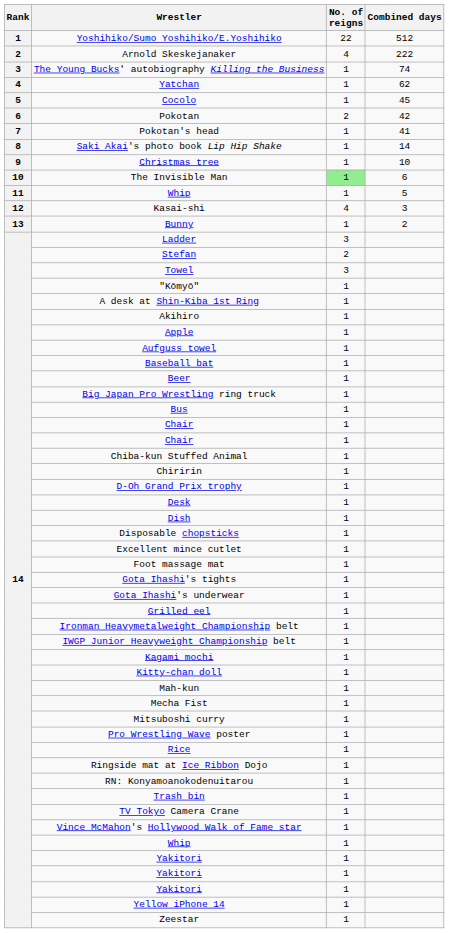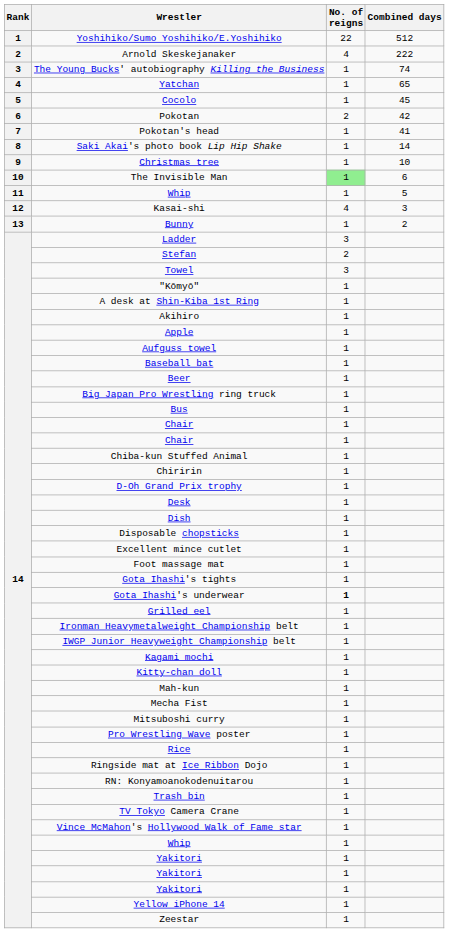 <table class="wikitable sortable" style="text-align: center">
 <tr>
 <th>Rank</th>
 <th>Wrestler</th>
 <th>No. of<br>reigns</th>
 <th>Combined days</th>
 </tr>
 <tr>
 <th>1</th>
 <td><a href='#'>Yoshihiko/Sumo Yoshihiko/E.Yoshihiko</a></td>
 <td>22</td>
 <td>512</td>
 </tr>
 <tr>
 <th>2</th>
 <td>Arnold Skeskejanaker</td>
 <td>4</td>
 <td>222</td>
 </tr>
 <tr>
 <th>3</th>
 <td><a href='#'>The Young Bucks</a>' autobiography <em><a href='#'>Killing the Business</a></em></td>
 <td>1</td>
 <td>74</td>
 </tr>
 <tr>
 <th>4</th>
 <td><a href='#'>Yatchan</a></td>
 <td>1</td>
-<td>62</td>
+<td>65</td>
 </tr>
 <tr>
 <th>5</th>
 <td><a href='#'>Cocolo</a></td>
 <td>1</td>
 <td>45</td>
 </tr>
 <tr>
 <th>6</th>
 <td>Pokotan</td>
 <td>2</td>
 <td>42</td>
 </tr>
 <tr>
 <th>7</th>
 <td>Pokotan's head</td>
 <td>1</td>
 <td>41</td>
 </tr>
 <tr>
 <th>8</th>
 <td><a href='#'>Saki Akai</a>'s photo book <em>Lip Hip Shake</em></td>
 <td>1</td>
 <td>14</td>
 </tr>
 <tr>
 <th>9</th>
 <td><a href='#'>Christmas tree</a></td>
 <td>1</td>
 <td>10</td>
 </tr>
 <tr>
 <th>10</th>
 <td>The Invisible Man</td>
 <td style="background: lightgreen;">1</td>
 <td>6</td>
 </tr>
 <tr>
 <th>11</th>
 <td><a href='#'>Whip </a></td>
 <td>1</td>
 <td>5</td>
 </tr>
 <tr>
 <th>12</th>
 <td>Kasai-shi</td>
 <td>4</td>
 <td>3</td>
 </tr>
 <tr>
 <th>13</th>
 <td><a href='#'>Bunny</a></td>
 <td>1</td>
 <td>2</td>
 </tr>
 <tr>
 <th rowspan=45>14</th>
 <td><a href='#'>Ladder</a></td>
 <td>3</td>
 <td></td>
 </tr>
 <tr>
 <td><a href='#'>Stefan</a></td>
 <td>2</td>
 <td></td>
 </tr>
 <tr>
 <td><a href='#'>Towel</a></td>
 <td>3</td>
 <td></td>
 </tr>
 <tr>
 <td>"Kōmyō"</td>
 <td>1</td>
 <td></td>
 </tr>
 <tr>
 <td>A desk at <a href='#'>Shin-Kiba 1st Ring</a></td>
 <td>1</td>
 <td></td>
 </tr>
 <tr>
 <td>Akihiro</td>
 <td>1</td>
 <td></td>
 </tr>
 <tr>
 <td><a href='#'>Apple</a></td>
 <td>1</td>
 <td></td>
 </tr>
 <tr>
 <td><a href='#'>Aufguss towel</a></td>
 <td>1</td>
 <td></td>
 </tr>
 <tr>
 <td><a href='#'>Baseball bat</a></td>
 <td>1</td>
 <td></td>
 </tr>
 <tr>
 <td><a href='#'>Beer</a></td>
 <td>1</td>
 <td></td>
 </tr>
 <tr>
 <td><a href='#'>Big Japan Pro Wrestling</a> ring truck</td>
 <td>1</td>
 <td></td>
 </tr>
 <tr>
 <td><a href='#'>Bus</a></td>
 <td>1</td>
 <td></td>
 </tr>
 <tr>
 <td><a href='#'>Chair</a></td>
 <td>1</td>
 <td></td>
 </tr>
 <tr>
 <td><a href='#'>Chair </a></td>
 <td>1</td>
 <td></td>
 </tr>
 <tr>
 <td>Chiba-kun Stuffed Animal</td>
 <td>1</td>
 <td></td>
 </tr>
 <tr>
 <td>Chiririn</td>
 <td>1</td>
 <td></td>
 </tr>
 <tr>
 <td><a href='#'>D-Oh Grand Prix trophy</a></td>
 <td>1</td>
 <td></td>
 </tr>
 <tr>
 <td><a href='#'>Desk</a></td>
 <td>1</td>
 <td></td>
 </tr>
 <tr>
 <td><a href='#'>Dish</a></td>
 <td>1</td>
 <td></td>
 </tr>
 <tr>
 <td>Disposable <a href='#'>chopsticks</a></td>
 <td>1</td>
 <td></td>
 </tr>
 <tr>
 <td>Excellent mince cutlet</td>
 <td>1</td>
 <td></td>
 </tr>
 <tr>
 <td>Foot massage mat</td>
 <td>1</td>
 <td></td>
 </tr>
 <tr>
 <td><a href='#'>Gota Ihashi</a>'s tights</td>
 <td>1</td>
 <td></td>
 </tr>
 <tr>
 <td><a href='#'>Gota Ihashi</a>'s underwear</td>
-<td>1</td>
+<td><strong>1</strong></td>
 <td></td>
 </tr>
 <tr>
 <td><a href='#'>Grilled eel</a></td>
 <td>1</td>
 <td></td>
 </tr>
 <tr>
 <td><a href='#'>Ironman Heavymetalweight Championship</a> belt</td>
 <td>1</td>
 <td></td>
 </tr>
 <tr>
 <td><a href='#'>IWGP Junior Heavyweight Championship</a> belt</td>
 <td>1</td>
 <td></td>
 </tr>
 <tr>
 <td><a href='#'>Kagami mochi</a></td>
 <td>1</td>
 <td></td>
 </tr>
 <tr>
 <td><a href='#'>Kitty-chan doll</a></td>
 <td>1</td>
 <td></td>
 </tr>
 <tr>
 <td>Mah-kun</td>
 <td>1</td>
 <td></td>
 </tr>
 <tr>
 <td>Mecha Fist</td>
 <td>1</td>
 <td></td>
 </tr>
 <tr>
 <td>Mitsuboshi curry</td>
 <td>1</td>
 <td></td>
 </tr>
 <tr>
 <td><a href='#'>Pro Wrestling Wave</a> poster</td>
 <td>1</td>
 <td></td>
 </tr>
 <tr>
 <td><a href='#'>Rice</a></td>
 <td>1</td>
 <td></td>
 </tr>
 <tr>
 <td>Ringside mat at <a href='#'>Ice Ribbon</a> Dojo</td>
 <td>1</td>
 <td></td>
 </tr>
 <tr>
 <td>RN: Konyamoanokodenuitarou</td>
 <td>1</td>
 <td></td>
 </tr>
 <tr>
 <td><a href='#'>Trash bin</a></td>
 <td>1</td>
 <td></td>
 </tr>
 <tr>
 <td><a href='#'>TV Tokyo</a> Camera Crane</td>
 <td>1</td>
 <td></td>
 </tr>
 <tr>
 <td><a href='#'>Vince McMahon</a>'s <a href='#'>Hollywood Walk of Fame star</a></td>
 <td>1</td>
 <td></td>
 </tr>
 <tr>
 <td><a href='#'>Whip</a></td>
 <td>1</td>
 <td></td>
 </tr>
 <tr>
 <td><a href='#'>Yakitori</a></td>
 <td>1</td>
 <td></td>
 </tr>
 <tr>
 <td><a href='#'>Yakitori </a></td>
 <td>1</td>
 <td></td>
 </tr>
 <tr>
 <td><a href='#'>Yakitori </a></td>
 <td>1</td>
 <td></td>
 </tr>
 <tr>
 <td><a href='#'>Yellow iPhone 14</a></td>
 <td>1</td>
 <td></td>
 </tr>
 <tr>
 <td>Zeestar</td>
 <td>1</td>
 <td></td>
 </tr>
 </table>
